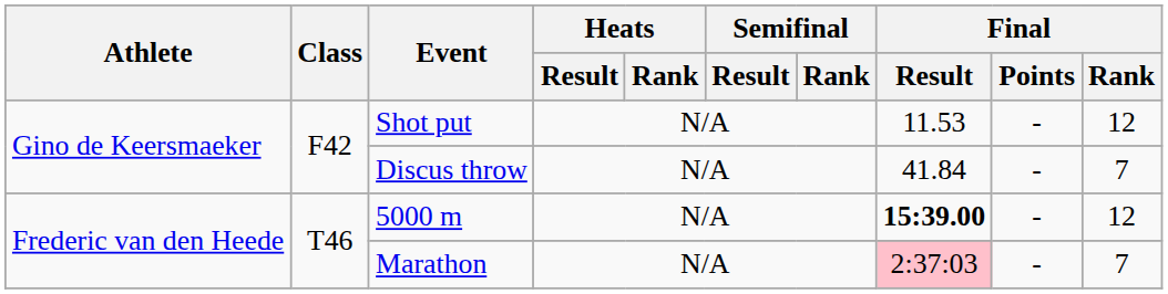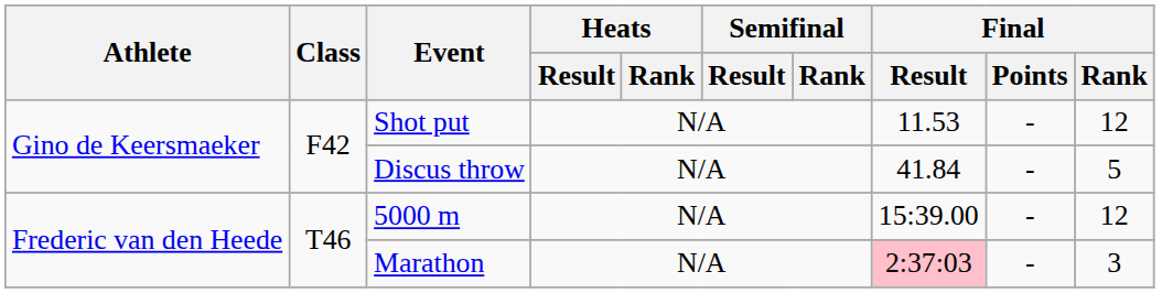 <table class=wikitable style="font-size:90%">
 <tr>
 <th rowspan="2">Athlete</th>
 <th rowspan="2">Class</th>
 <th rowspan="2">Event</th>
 <th colspan="2">Heats</th>
 <th colspan="2">Semifinal</th>
 <th colspan="3">Final</th>
 </tr>
 <tr>
 <th>Result</th>
 <th>Rank</th>
 <th>Result</th>
 <th>Rank</th>
 <th>Result</th>
 <th>Points</th>
 <th>Rank</th>
 </tr>
 <tr>
 <td rowspan="2"><a href='#'>Gino de Keersmaeker</a></td>
 <td align="center" rowspan="2">F42</td>
 <td><a href='#'>Shot put</a></td>
 <td align="center" colspan="4">N/A</td>
 <td align="center">11.53</td>
 <td align="center">-</td>
 <td align="center">12</td>
 </tr>
 <tr>
 <td><a href='#'>Discus throw</a></td>
 <td align="center" colspan="4">N/A</td>
 <td align="center">41.84</td>
 <td align="center">-</td>
-<td align="center">7</td>
+<td align="center">5</td>
 </tr>
 <tr>
 <td rowspan="2"><a href='#'>Frederic van den Heede</a></td>
 <td align="center" rowspan="2">T46</td>
 <td><a href='#'>5000 m</a></td>
 <td align="center" colspan="4">N/A</td>
-<td align="center"><strong>15:39.00</strong></td>
+<td align="center">15:39.00</td>
 <td align="center">-</td>
 <td align="center">12</td>
 </tr>
 <tr>
 <td><a href='#'>Marathon</a></td>
 <td align="center" colspan="4">N/A</td>
 <td align="center" style="background: pink;">2:37:03</td>
 <td align="center">-</td>
-<td align="center">7</td>
+<td align="center">3</td>
 </tr>
 </table>
